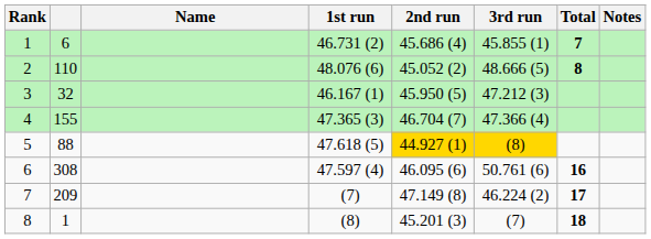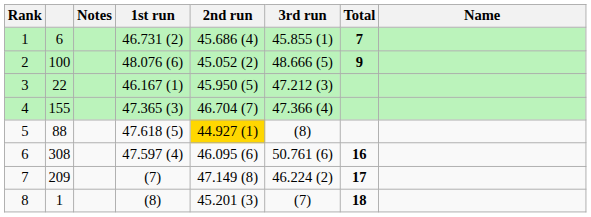 <table class="sortable wikitable" style="text-align:center;">
 <tr>
 <th width="30">Rank</th>
 <th width="20"></th>
-<th width="220">Name</th>
+<th width="30">Notes</th>
 <th width="75">1st run</th>
 <th width="75">2nd run</th>
 <th width="75">3rd run</th>
 <th width="30">Total</th>
-<th width="30">Notes</th>
+<th width="220">Name</th>
 </tr>
 <tr bgcolor=#bbf3bb>
 <td>1</td>
 <td>6</td>
-<td align="left"></td>
+<td></td>
 <td>46.731 (2)</td>
 <td>45.686 (4)</td>
 <td>45.855 (1)</td>
 <td><strong>7</strong></td>
-<td></td>
+<td align="left"></td>
 </tr>
 <tr bgcolor=#bbf3bb>
 <td>2</td>
-<td>110</td>
-<td align="left"></td>
+<td>100</td>
+<td></td>
 <td>48.076 (6)</td>
 <td>45.052 (2)</td>
 <td>48.666 (5)</td>
-<td><strong>8</strong></td>
-<td></td>
+<td><strong>9</strong></td>
+<td align="left"></td>
 </tr>
 <tr bgcolor=#bbf3bb>
 <td>3</td>
-<td>32</td>
-<td align="left"></td>
+<td>22</td>
+<td></td>
 <td>46.167 (1)</td>
 <td>45.950 (5)</td>
 <td>47.212 (3)</td>
 <td><strong></strong></td>
-<td></td>
+<td align="left"></td>
 </tr>
 <tr bgcolor=#bbf3bb>
 <td>4</td>
 <td>155</td>
-<td align="left"></td>
+<td></td>
 <td>47.365 (3)</td>
 <td>46.704 (7)</td>
 <td>47.366 (4)</td>
 <td><strong></strong></td>
-<td></td>
+<td align="left"></td>
 </tr>
 <tr>
 <td>5</td>
 <td>88</td>
-<td align="left"></td>
+<td></td>
 <td>47.618 (5)</td>
 <td style="background: gold;">44.927 (1)</td>
-<td style="background: gold;"> (8)</td>
+<td> (8)</td>
 <td><strong></strong></td>
-<td></td>
+<td align="left"></td>
 </tr>
 <tr>
 <td>6</td>
 <td>308</td>
-<td align="left"></td>
+<td></td>
 <td>47.597 (4)</td>
 <td>46.095 (6)</td>
 <td>50.761 (6)</td>
 <td><strong>16</strong></td>
-<td></td>
+<td align="left"></td>
 </tr>
 <tr>
 <td>7</td>
 <td>209</td>
-<td align="left"></td>
+<td></td>
 <td> (7)</td>
 <td>47.149 (8)</td>
 <td>46.224 (2)</td>
 <td><strong>17</strong></td>
-<td></td>
+<td align="left"></td>
 </tr>
 <tr>
 <td>8</td>
 <td>1</td>
-<td align="left"></td>
+<td></td>
 <td> (8)</td>
 <td>45.201 (3)</td>
 <td> (7)</td>
 <td><strong>18</strong></td>
-<td></td>
+<td align="left"></td>
 </tr>
 </table>
